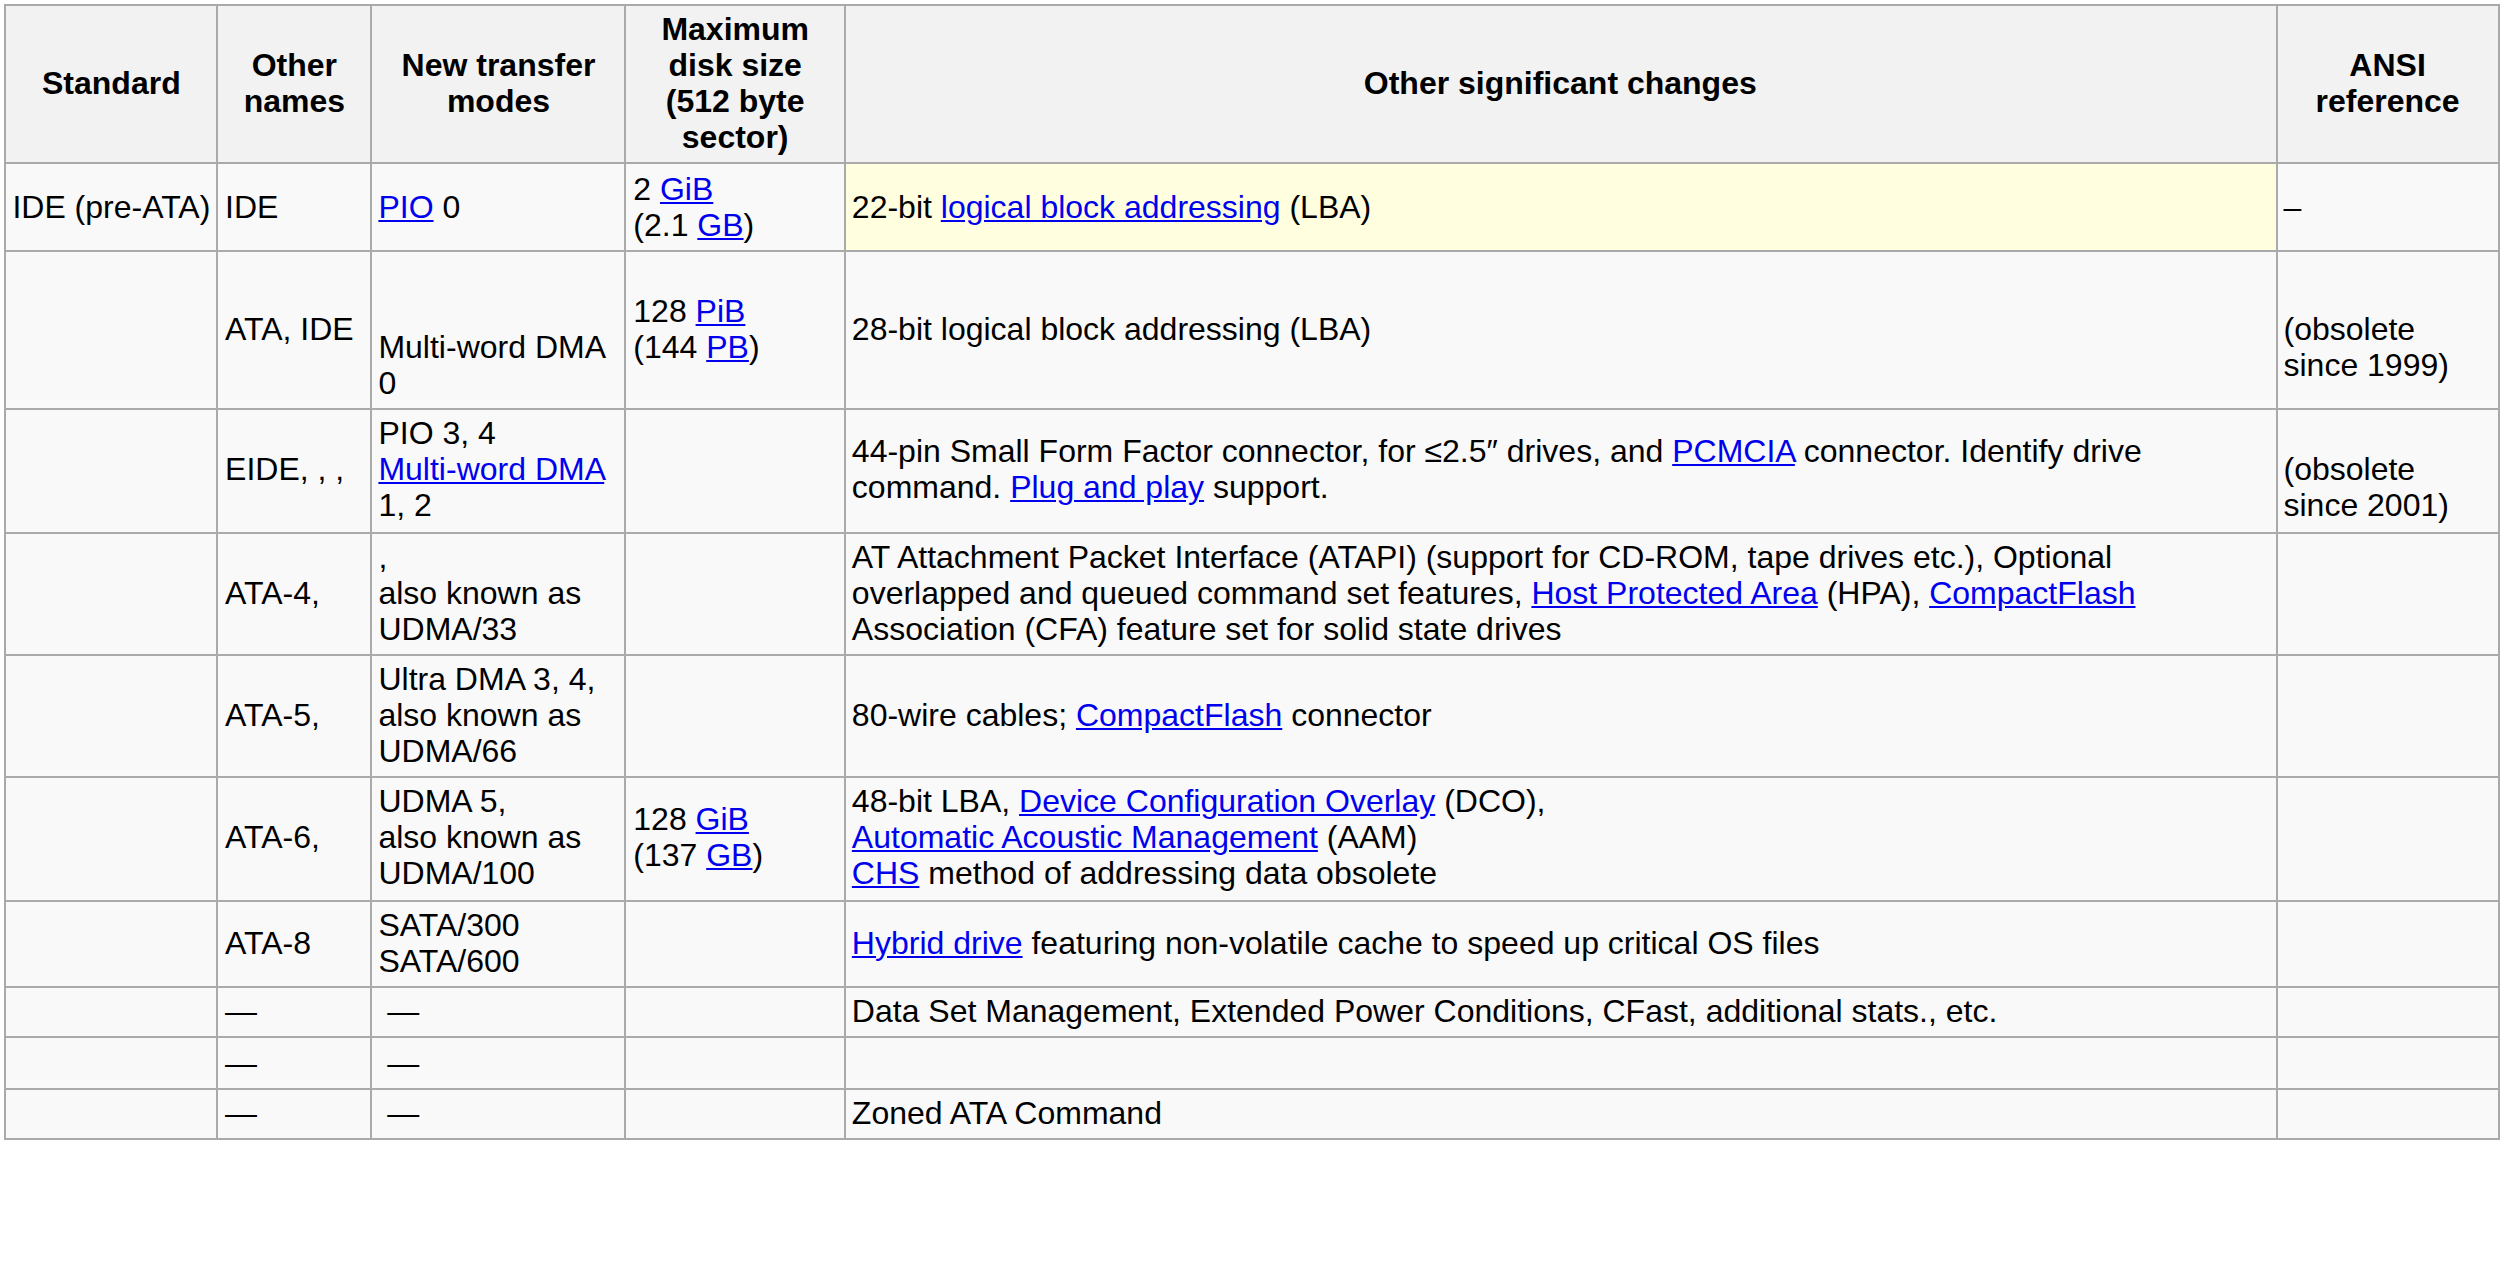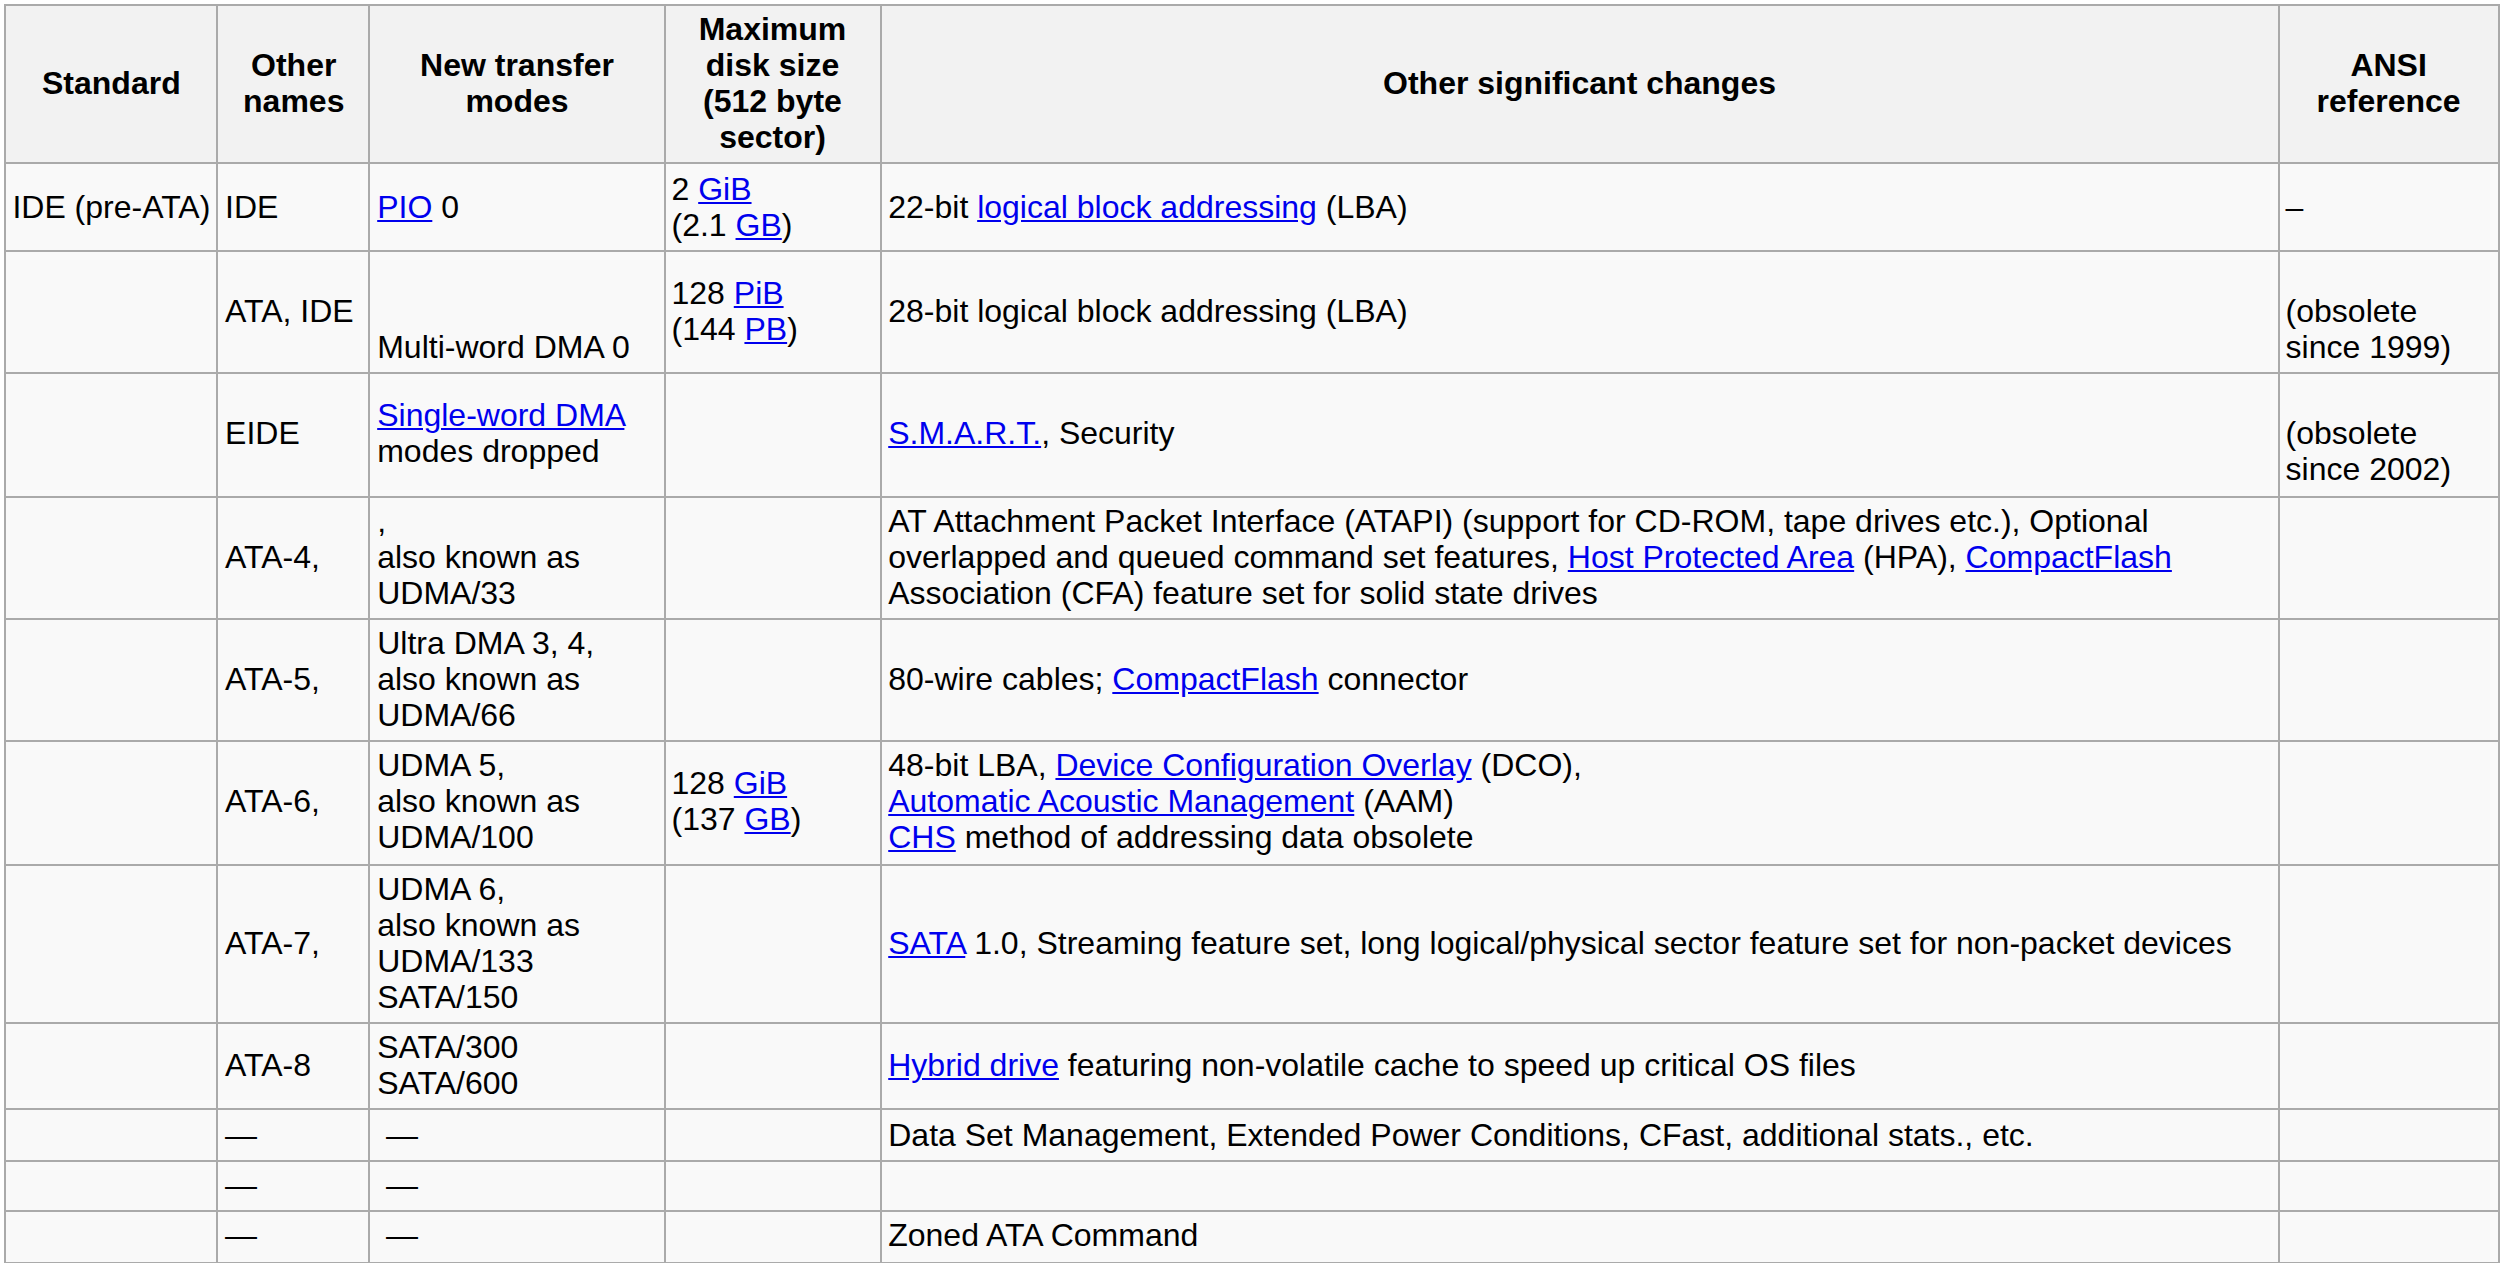 <table class="wikitable" style="text-align:left">
 <tr>
 <th>Standard</th>
 <th>Other names</th>
 <th>New transfer modes</th>
 <th>Maximum disk size<br>(512 byte sector)</th>
 <th>Other significant changes</th>
 <th>ANSI reference</th>
 </tr>
 <tr>
 <td nowrap>IDE (pre-ATA)</td>
 <td>IDE</td>
 <td><a href='#'>PIO</a> 0</td>
 <td>2 <a href='#'>GiB</a> (2.1 <a href='#'>GB</a>)</td>
-<td style="background: lightyellow;">22-bit <a href='#'>logical block addressing</a> (LBA)</td>
+<td>22-bit <a href='#'>logical block addressing</a> (LBA)</td>
 <td>–</td>
 </tr>
 <tr>
 <td></td>
 <td>ATA, IDE</td>
 <td><br><br>Multi-word DMA 0</td>
 <td>128 <a href='#'>PiB</a> (144 <a href='#'>PB</a>)</td>
 <td>28-bit logical block addressing (LBA)</td>
 <td> <br>(obsolete since 1999)</td>
 </tr>
 <tr>
 <td></td>
-<td>EIDE, , , </td>
-<td>PIO 3, 4<br><a href='#'>Multi-word DMA</a> 1, 2</td>
+<td>EIDE</td>
+<td><a href='#'>Single-word DMA</a> modes dropped</td>
 <td></td>
-<td>44-pin Small Form Factor connector, for ≤2.5″ drives, and <a href='#'>PCMCIA</a> connector. Identify drive command. <a href='#'>Plug and play</a> support.</td>
-<td> <br>(obsolete since 2001)</td>
+<td><a href='#'>S.M.A.R.T.</a>, Security</td>
+<td> <br>(obsolete since 2002)</td>
 </tr>
 <tr>
 <td></td>
 <td>ATA-4, </td>
 <td>,<br>also known as UDMA/33</td>
 <td></td>
 <td>AT Attachment Packet Interface (ATAPI) (support for CD-ROM, tape drives etc.), Optional overlapped and queued command set features, <a href='#'>Host Protected Area</a> (HPA), <a href='#'>CompactFlash</a> Association (CFA) feature set for solid state drives</td>
 <td>  </td>
 </tr>
 <tr>
 <td></td>
 <td>ATA-5, </td>
 <td>Ultra DMA 3, 4,<br>also known as UDMA/66</td>
 <td></td>
 <td>80-wire cables; <a href='#'>CompactFlash</a> connector</td>
 <td> </td>
 </tr>
 <tr>
 <td></td>
 <td>ATA-6, </td>
 <td>UDMA 5,<br>also known as UDMA/100</td>
 <td>128 <a href='#'>GiB</a> (137 <a href='#'>GB</a>)</td>
 <td>48-bit LBA, <a href='#'>Device Configuration Overlay</a> (DCO),<br><a href='#'>Automatic Acoustic Management</a> (AAM)<br> <a href='#'>CHS</a> method of addressing data obsolete</td>
 <td> </td>
+</tr>
+<tr>
+<td></td>
+<td>ATA-7, </td>
+<td>UDMA 6,<br>also known as UDMA/133<br>SATA/150</td>
+<td></td>
+<td><a href='#'>SATA</a> 1.0, Streaming feature set, long logical/physical sector feature set for non-packet devices</td>
+<td>  </td>
 </tr>
 <tr>
 <td></td>
 <td>ATA-8</td>
 <td>SATA/300<br>SATA/600</td>
 <td></td>
 <td><a href='#'>Hybrid drive</a> featuring non-volatile cache to speed up critical OS files</td>
 <td> </td>
 </tr>
 <tr>
 <td></td>
 <td>—</td>
 <td> —</td>
 <td></td>
 <td>Data Set Management, Extended Power Conditions, CFast, additional stats., etc.</td>
 <td> </td>
 </tr>
 <tr>
 <td></td>
 <td>—</td>
 <td> —</td>
 <td></td>
 <td></td>
 <td></td>
 </tr>
 <tr>
 <td></td>
 <td>—</td>
 <td> —</td>
 <td></td>
 <td>Zoned ATA Command</td>
 <td></td>
 </tr>
 </table>
